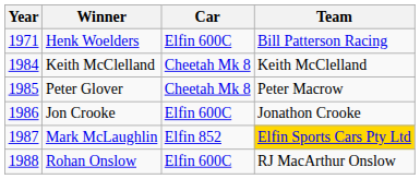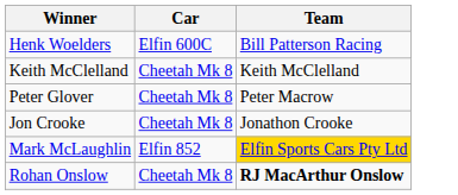 <table class="wikitable">
 <tr style="font-weight:bold">
-<th>Year</th>
 <th>Winner</th>
 <th>Car</th>
 <th>Team</th>
 </tr>
 <tr>
-<td><a href='#'>1971</a></td>
 <td> <a href='#'>Henk Woelders</a></td>
 <td><a href='#'>Elfin 600C</a></td>
 <td><a href='#'>Bill Patterson Racing</a></td>
 </tr>
 <tr>
-<td><a href='#'>1984</a></td>
 <td> Keith McClelland</td>
 <td><a href='#'>Cheetah Mk 8</a></td>
 <td>Keith McClelland</td>
 </tr>
 <tr>
-<td><a href='#'>1985</a></td>
 <td> Peter Glover</td>
 <td><a href='#'>Cheetah Mk 8</a></td>
 <td>Peter Macrow</td>
 </tr>
 <tr>
-<td><a href='#'>1986</a></td>
 <td> Jon Crooke</td>
-<td><a href='#'>Elfin 600C</a></td>
+<td><a href='#'>Cheetah Mk 8</a></td>
 <td>Jonathon Crooke</td>
 </tr>
 <tr>
-<td><a href='#'>1987</a></td>
 <td> <a href='#'>Mark McLaughlin</a></td>
 <td><a href='#'>Elfin 852</a></td>
 <td style="background: gold;"><a href='#'>Elfin Sports Cars Pty Ltd</a></td>
 </tr>
 <tr>
-<td><a href='#'>1988</a></td>
 <td> <a href='#'>Rohan Onslow</a></td>
-<td><a href='#'>Elfin 600C</a></td>
-<td>RJ MacArthur Onslow</td>
+<td><a href='#'>Cheetah Mk 8</a></td>
+<td><strong>RJ MacArthur Onslow</strong></td>
 </tr>
 </table>
